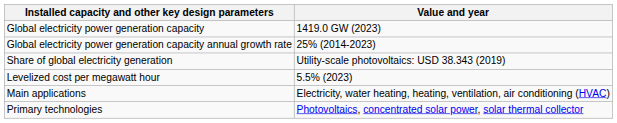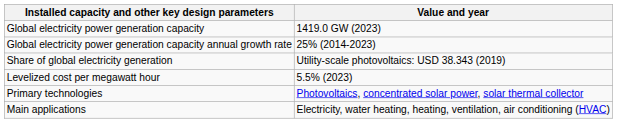 <table class="wikitable">
 <tr>
 <th>Installed capacity and other key design parameters</th>
 <th>Value and year</th>
 </tr>
 <tr>
 <td>Global electricity power generation capacity</td>
 <td>1419.0 GW (2023)</td>
 </tr>
 <tr>
 <td>Global electricity power generation capacity annual growth rate</td>
 <td>25% (2014-2023)</td>
 </tr>
 <tr>
 <td>Share of global electricity generation</td>
 <td>Utility-scale photovoltaics: USD 38.343 (2019)</td>
 </tr>
 <tr>
 <td>Levelized cost per megawatt hour</td>
 <td>5.5% (2023)</td>
 </tr>
 <tr>
+<td>Primary technologies</td>
+<td><a href='#'>Photovoltaics</a>, <a href='#'>concentrated solar power</a>, <a href='#'>solar thermal collector</a></td>
+</tr>
+<tr>
 <td>Main applications</td>
 <td>Electricity, water heating, heating, ventilation, air conditioning (<a href='#'>HVAC</a>)</td>
 </tr>
-<tr>
-<td>Primary technologies</td>
-<td><a href='#'>Photovoltaics</a>, <a href='#'>concentrated solar power</a>, <a href='#'>solar thermal collector</a></td>
-</tr>
 </table>
